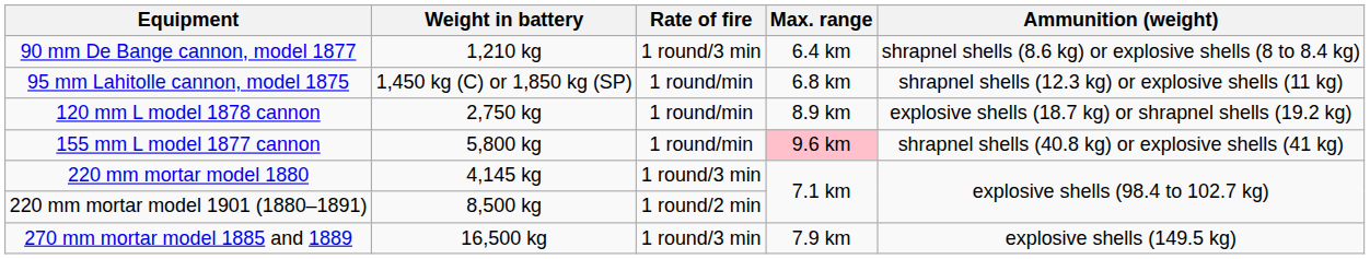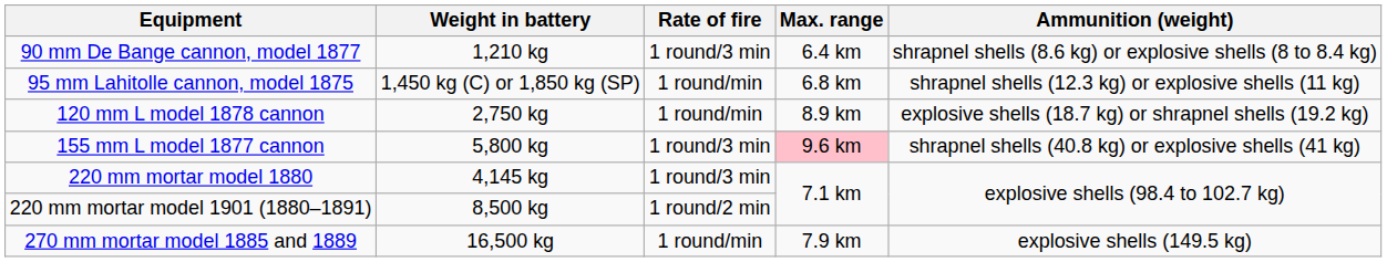 <table class="wikitable sortable center" style="text-align:center;">
 <tr>
 <th>Equipment</th>
 <th>Weight in battery</th>
 <th>Rate of fire</th>
 <th>Max. range</th>
 <th>Ammunition (weight)</th>
 </tr>
 <tr>
 <td><a href='#'>90 mm De Bange cannon, model 1877</a></td>
 <td>1,210 kg</td>
 <td>1 round/3 min</td>
 <td>6.4 km</td>
 <td>shrapnel shells (8.6 kg) or explosive shells (8 to 8.4 kg)</td>
 </tr>
 <tr>
 <td><a href='#'>95 mm Lahitolle cannon, model 1875</a></td>
 <td>1,450 kg (C) or 1,850 kg (SP)</td>
 <td>1 round/min</td>
 <td>6.8 km</td>
 <td>shrapnel shells (12.3 kg) or explosive shells (11 kg)</td>
 </tr>
 <tr>
 <td><a href='#'>120 mm L model 1878 cannon</a></td>
 <td>2,750 kg</td>
 <td>1 round/min</td>
 <td>8.9 km</td>
 <td>explosive shells (18.7 kg) or shrapnel shells (19.2 kg)</td>
 </tr>
 <tr>
 <td><a href='#'>155 mm L model 1877 cannon</a></td>
 <td>5,800 kg</td>
-<td>1 round/min</td>
+<td>1 round/3 min</td>
 <td style="background: pink;">9.6 km</td>
 <td>shrapnel shells (40.8 kg) or explosive shells (41 kg)</td>
 </tr>
 <tr>
 <td><a href='#'>220 mm mortar model 1880</a></td>
 <td>4,145 kg</td>
 <td>1 round/3 min</td>
 <td rowspan=2>7.1 km</td>
 <td rowspan="2">explosive shells (98.4 to 102.7 kg)</td>
 </tr>
 <tr>
 <td>220 mm mortar model 1901 (1880–1891)</td>
 <td>8,500 kg</td>
 <td>1 round/2 min</td>
 </tr>
 <tr>
 <td><a href='#'>270 mm mortar model 1885</a> and <a href='#'>1889</a></td>
 <td>16,500 kg</td>
-<td>1 round/3 min</td>
+<td>1 round/min</td>
 <td>7.9 km</td>
 <td>explosive shells (149.5 kg)</td>
 </tr>
 </table>
